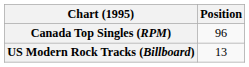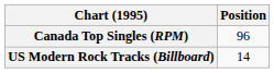 <table class="wikitable plainrowheaders" style="text-align:center">
 <tr>
 <th>Chart (1995)</th>
 <th>Position</th>
 </tr>
 <tr>
 <th scope="row">Canada Top Singles (<em>RPM</em>)</th>
 <td>96</td>
 </tr>
 <tr>
 <th scope="row">US Modern Rock Tracks (<em>Billboard</em>)</th>
-<td>13</td>
+<td>14</td>
 </tr>
 </table>
